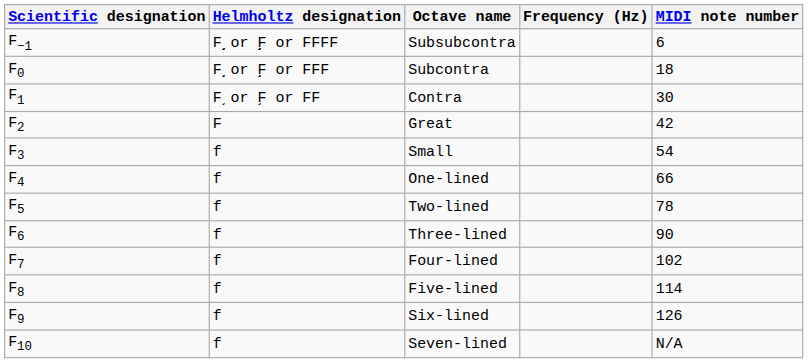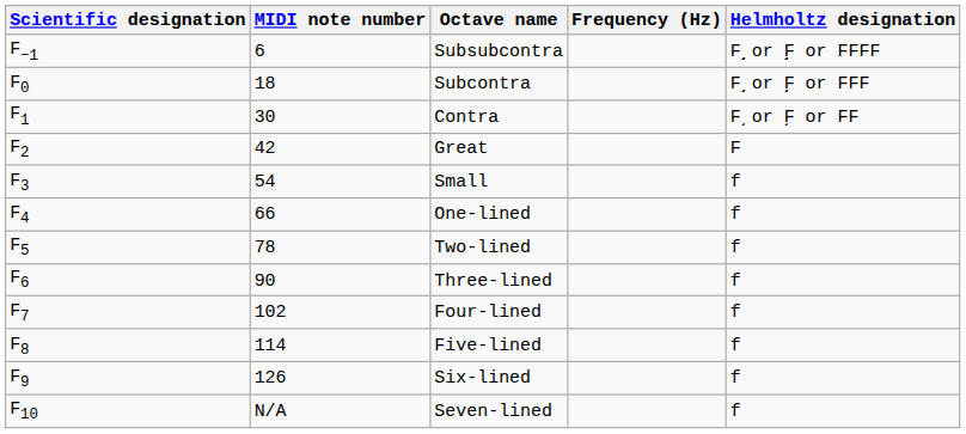 <table class="wikitable">
 <tr>
 <th><a href='#'>Scientific</a> designation</th>
-<th><a href='#'>Helmholtz</a> designation</th>
+<th><a href='#'>MIDI</a> note  number</th>
 <th>Octave name</th>
 <th>Frequency (Hz)</th>
-<th><a href='#'>MIDI</a> note  number</th>
+<th><a href='#'>Helmholtz</a> designation</th>
 </tr>
 <tr>
 <td>F<sub>−1</sub></td>
-<td>F͵͵͵ or ͵͵͵F or FFFF</td>
+<td>6</td>
 <td>Subsubcontra</td>
 <td align="right"></td>
-<td>6</td>
+<td>F͵͵͵ or ͵͵͵F or FFFF</td>
 </tr>
 <tr>
 <td>F<sub>0</sub></td>
-<td>F͵͵ or ͵͵F or FFF</td>
+<td>18</td>
 <td>Subcontra</td>
 <td align="right"></td>
-<td>18</td>
+<td>F͵͵ or ͵͵F or FFF</td>
 </tr>
 <tr>
 <td>F<sub>1</sub></td>
-<td>F͵ or ͵F or FF</td>
+<td>30</td>
 <td>Contra</td>
 <td align="right"></td>
-<td>30</td>
+<td>F͵ or ͵F or FF</td>
 </tr>
 <tr>
 <td>F<sub>2</sub></td>
-<td>F</td>
+<td>42</td>
 <td>Great</td>
 <td align="right"></td>
-<td>42</td>
+<td>F</td>
 </tr>
 <tr>
 <td>F<sub>3</sub></td>
-<td>f</td>
+<td>54</td>
 <td>Small</td>
 <td align="right"></td>
-<td>54</td>
+<td>f</td>
 </tr>
 <tr>
 <td>F<sub>4</sub></td>
-<td>f</td>
+<td>66</td>
 <td>One-lined</td>
 <td align="right"></td>
-<td>66</td>
+<td>f</td>
 </tr>
 <tr>
 <td>F<sub>5</sub></td>
-<td>f</td>
+<td>78</td>
 <td>Two-lined</td>
 <td align="right"></td>
-<td>78</td>
+<td>f</td>
 </tr>
 <tr>
 <td>F<sub>6</sub></td>
-<td>f</td>
+<td>90</td>
 <td>Three-lined</td>
 <td align="right"></td>
-<td>90</td>
+<td>f</td>
 </tr>
 <tr>
 <td>F<sub>7</sub></td>
-<td>f</td>
+<td>102</td>
 <td>Four-lined</td>
 <td align="right"></td>
-<td>102</td>
+<td>f</td>
 </tr>
 <tr>
 <td>F<sub>8</sub></td>
-<td>f</td>
+<td>114</td>
 <td>Five-lined</td>
 <td align="right"></td>
-<td>114</td>
+<td>f</td>
 </tr>
 <tr>
 <td>F<sub>9</sub></td>
-<td>f</td>
+<td>126</td>
 <td>Six-lined</td>
 <td align="right"></td>
-<td>126</td>
+<td>f</td>
 </tr>
 <tr>
 <td>F<sub>10</sub></td>
-<td>f</td>
+<td>N/A</td>
 <td>Seven-lined</td>
 <td align="right"></td>
-<td>N/A</td>
+<td>f</td>
 </tr>
 </table>
